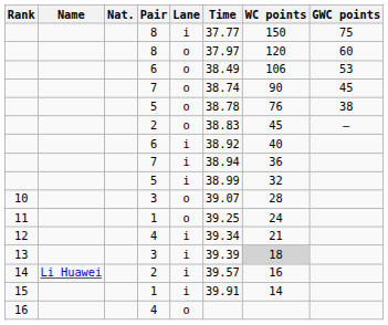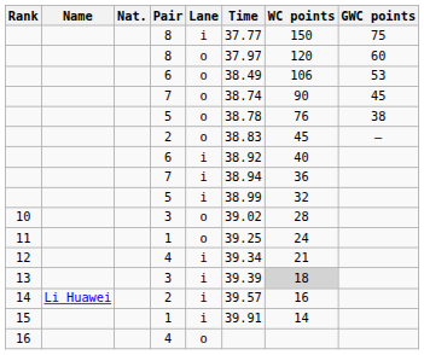 <table class="wikitable sortable" style="text-align:center">
 <tr>
 <th>Rank</th>
 <th>Name</th>
 <th>Nat.</th>
 <th>Pair</th>
 <th>Lane</th>
 <th>Time</th>
 <th>WC points</th>
 <th>GWC points</th>
 </tr>
 <tr>
 <td></td>
 <td align=left></td>
 <td></td>
 <td>8</td>
 <td>i</td>
 <td>37.77</td>
 <td>150</td>
 <td>75</td>
 </tr>
 <tr>
 <td></td>
 <td align=left></td>
 <td></td>
 <td>8</td>
 <td>o</td>
 <td>37.97</td>
 <td>120</td>
 <td>60</td>
 </tr>
 <tr>
 <td></td>
 <td align=left></td>
 <td></td>
 <td>6</td>
 <td>o</td>
 <td>38.49</td>
 <td>106</td>
 <td>53</td>
 </tr>
 <tr>
 <td></td>
 <td align=left></td>
 <td></td>
 <td>7</td>
 <td>o</td>
 <td>38.74</td>
 <td>90</td>
 <td>45</td>
 </tr>
 <tr>
 <td></td>
 <td align=left></td>
 <td></td>
 <td>5</td>
 <td>o</td>
 <td>38.78</td>
 <td>76</td>
 <td>38</td>
 </tr>
 <tr>
 <td></td>
 <td align=left></td>
 <td></td>
 <td>2</td>
 <td>o</td>
 <td>38.83</td>
 <td>45</td>
 <td>—</td>
 </tr>
 <tr>
 <td></td>
 <td align=left></td>
 <td></td>
 <td>6</td>
 <td>i</td>
 <td>38.92</td>
 <td>40</td>
 <td></td>
 </tr>
 <tr>
 <td></td>
 <td align=left></td>
 <td></td>
 <td>7</td>
 <td>i</td>
 <td>38.94</td>
 <td>36</td>
 <td></td>
 </tr>
 <tr>
 <td></td>
 <td align=left></td>
 <td></td>
 <td>5</td>
 <td>i</td>
 <td>38.99</td>
 <td>32</td>
 <td></td>
 </tr>
 <tr>
 <td>10</td>
 <td align=left></td>
 <td></td>
 <td>3</td>
 <td>o</td>
-<td>39.07</td>
+<td>39.02</td>
 <td>28</td>
 <td></td>
 </tr>
 <tr>
 <td>11</td>
 <td align=left></td>
 <td></td>
 <td>1</td>
 <td>o</td>
 <td>39.25</td>
 <td>24</td>
 <td></td>
 </tr>
 <tr>
 <td>12</td>
 <td align=left></td>
 <td></td>
 <td>4</td>
 <td>i</td>
 <td>39.34</td>
 <td>21</td>
 <td></td>
 </tr>
 <tr>
 <td>13</td>
 <td align=left></td>
 <td></td>
 <td>3</td>
 <td>i</td>
 <td>39.39</td>
 <td style="background: lightgrey;">18</td>
 <td></td>
 </tr>
 <tr>
 <td>14</td>
 <td align=left><a href='#'>Li Huawei</a></td>
 <td></td>
 <td>2</td>
 <td>i</td>
 <td>39.57</td>
 <td>16</td>
 <td></td>
 </tr>
 <tr>
 <td>15</td>
 <td align=left></td>
 <td></td>
 <td>1</td>
 <td>i</td>
 <td>39.91</td>
 <td>14</td>
 <td></td>
 </tr>
 <tr>
 <td>16</td>
 <td align=left></td>
 <td></td>
 <td>4</td>
 <td>o</td>
 <td></td>
 <td></td>
 <td></td>
 </tr>
 </table>
